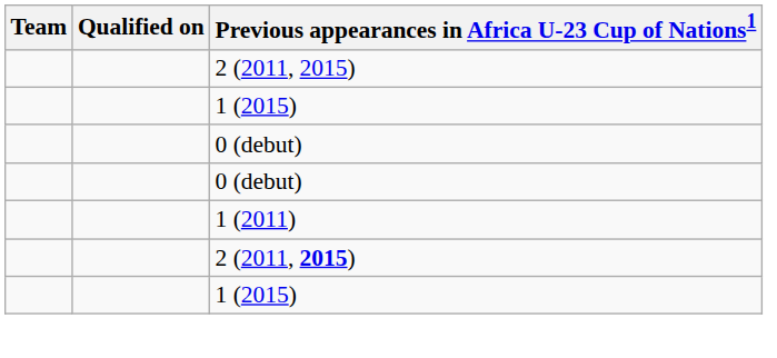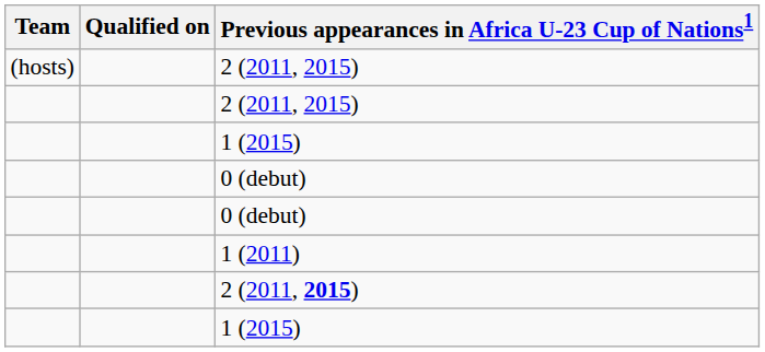 <table class="wikitable sortable">
 <tr>
 <th>Team</th>
 <th>Qualified on</th>
 <th data-sort-type="number">Previous appearances in <a href='#'>Africa U-23 Cup of Nations</a><sup><strong><a href='#'>1</a></strong></sup></th>
+</tr>
+<tr>
+<td> (hosts)</td>
+<td></td>
+<td>2 (<a href='#'>2011</a>, <a href='#'>2015</a>)</td>
 </tr>
 <tr>
 <td></td>
 <td></td>
 <td>2 (<a href='#'>2011</a>, <a href='#'>2015</a>)</td>
 </tr>
 <tr>
 <td></td>
 <td></td>
 <td>1 (<a href='#'>2015</a>)</td>
 </tr>
 <tr>
 <td></td>
 <td></td>
 <td>0 (debut)</td>
 </tr>
 <tr>
 <td></td>
 <td></td>
 <td>0 (debut)</td>
 </tr>
 <tr>
 <td></td>
 <td></td>
 <td>1 (<a href='#'>2011</a>)</td>
 </tr>
 <tr>
 <td></td>
 <td></td>
 <td>2 (<a href='#'>2011</a>, <strong><a href='#'>2015</a></strong>)</td>
 </tr>
 <tr>
 <td></td>
 <td></td>
 <td>1 (<a href='#'>2015</a>)</td>
 </tr>
 </table>
